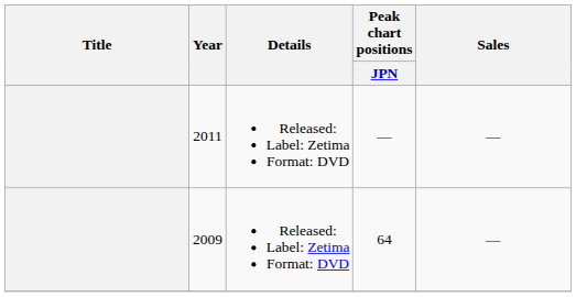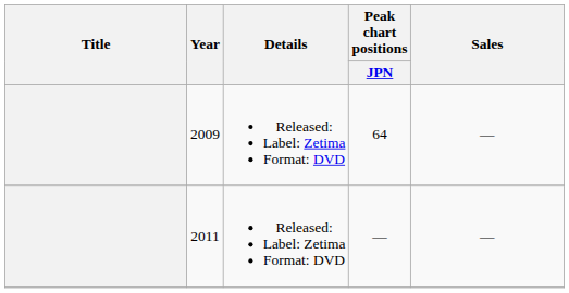 <table class="wikitable plainrowheaders" style="text-align:center;">
 <tr>
 <th rowspan="2" style="width:12em;">Title</th>
 <th rowspan="2">Year</th>
 <th rowspan="2">Details</th>
 <th colspan="1">Peak chart positions</th>
 <th rowspan="2" style="width:10em;">Sales</th>
 </tr>
 <tr>
 <th width="30"><a href='#'>JPN</a><br></th>
 </tr>
 <tr>
 <th scope="row"></th>
+<td>2009</td>
+<td><br><ul><li>Released: </li><li>Label: <a href='#'>Zetima</a></li><li>Format: <a href='#'>DVD</a></li></ul></td>
+<td>64</td>
+<td>—</td>
+</tr>
+<tr>
+<th scope="row"></th>
 <td>2011</td>
 <td><br><ul><li>Released: </li><li>Label: Zetima</li><li>Format: DVD</li></ul></td>
 <td>—</td>
 <td>—</td>
 </tr>
 <tr>
-<th scope="row"></th>
-<td>2009</td>
-<td><br><ul><li>Released: </li><li>Label: <a href='#'>Zetima</a></li><li>Format: <a href='#'>DVD</a></li></ul></td>
-<td>64</td>
-<td>—</td>
-</tr>
-<tr>
 </tr>
 </table>
